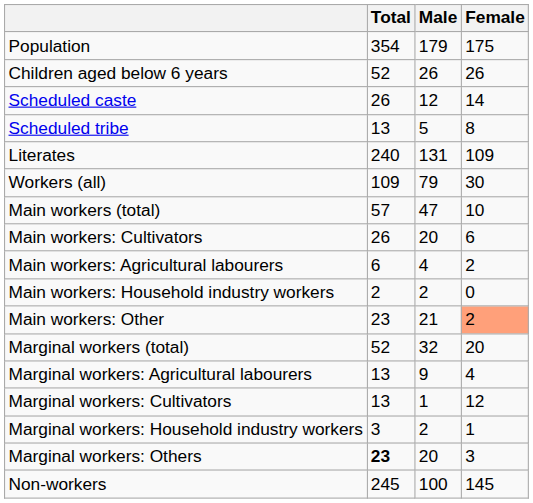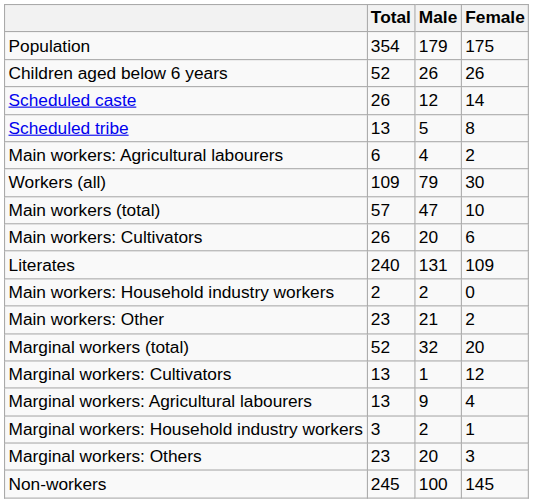 <table class="wikitable sortable">
 <tr>
 <th></th>
 <th>Total</th>
 <th>Male</th>
 <th>Female</th>
 </tr>
 <tr>
 <td>Population</td>
 <td>354</td>
 <td>179</td>
 <td>175</td>
 </tr>
 <tr>
 <td>Children aged below 6 years</td>
 <td>52</td>
 <td>26</td>
 <td>26</td>
 </tr>
 <tr>
 <td><a href='#'>Scheduled caste</a></td>
 <td>26</td>
 <td>12</td>
 <td>14</td>
 </tr>
 <tr>
 <td><a href='#'>Scheduled tribe</a></td>
 <td>13</td>
 <td>5</td>
 <td>8</td>
 </tr>
 <tr>
-<td>Literates</td>
-<td>240</td>
-<td>131</td>
-<td>109</td>
+<td>Main workers: Agricultural labourers</td>
+<td>6</td>
+<td>4</td>
+<td>2</td>
 </tr>
 <tr>
 <td>Workers (all)</td>
 <td>109</td>
 <td>79</td>
 <td>30</td>
 </tr>
 <tr>
 <td>Main workers (total)</td>
 <td>57</td>
 <td>47</td>
 <td>10</td>
 </tr>
 <tr>
 <td>Main workers: Cultivators</td>
 <td>26</td>
 <td>20</td>
 <td>6</td>
 </tr>
 <tr>
-<td>Main workers: Agricultural labourers</td>
-<td>6</td>
-<td>4</td>
-<td>2</td>
+<td>Literates</td>
+<td>240</td>
+<td>131</td>
+<td>109</td>
 </tr>
 <tr>
 <td>Main workers: Household industry workers</td>
 <td>2</td>
 <td>2</td>
 <td>0</td>
 </tr>
 <tr>
 <td>Main workers: Other</td>
 <td>23</td>
 <td>21</td>
-<td style="background: lightsalmon;">2</td>
+<td>2</td>
 </tr>
 <tr>
 <td>Marginal workers (total)</td>
 <td>52</td>
 <td>32</td>
 <td>20</td>
 </tr>
 <tr>
+<td>Marginal workers: Cultivators</td>
+<td>13</td>
+<td>1</td>
+<td>12</td>
+</tr>
+<tr>
 <td>Marginal workers: Agricultural labourers</td>
 <td>13</td>
 <td>9</td>
 <td>4</td>
-</tr>
-<tr>
-<td>Marginal workers: Cultivators</td>
-<td>13</td>
-<td>1</td>
-<td>12</td>
 </tr>
 <tr>
 <td>Marginal workers: Household industry workers</td>
 <td>3</td>
 <td>2</td>
 <td>1</td>
 </tr>
 <tr>
 <td>Marginal workers: Others</td>
-<td><strong>23</strong></td>
+<td>23</td>
 <td>20</td>
 <td>3</td>
 </tr>
 <tr>
 <td>Non-workers</td>
 <td>245</td>
 <td>100</td>
 <td>145</td>
 </tr>
 </table>
